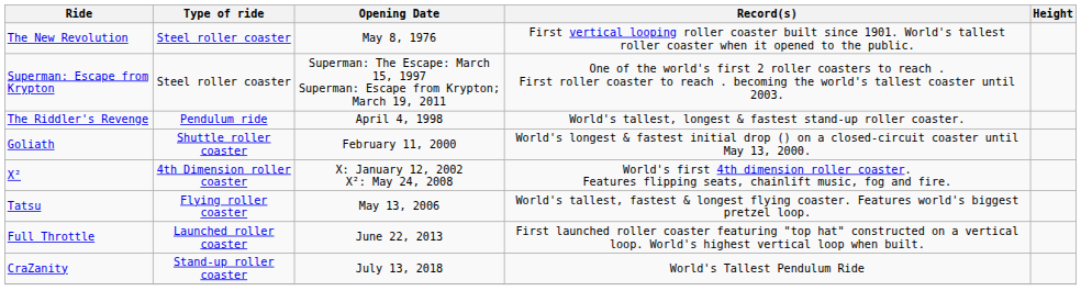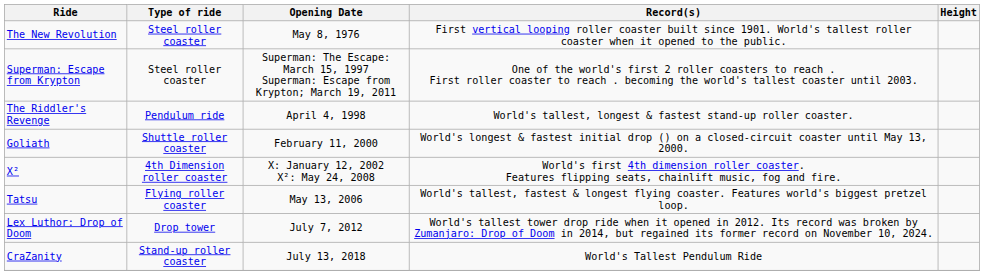 <table class="wikitable">
 <tr>
 <th align="left">Ride</th>
 <th align="left">Type of ride</th>
 <th align="left">Opening Date</th>
 <th style="text-align:center;">Record(s)</th>
 <th style="text-align:center;">Height</th>
 </tr>
 <tr>
 <td align="left"><a href='#'>The New Revolution</a></td>
 <td style="text-align:center;"><a href='#'>Steel roller coaster</a></td>
 <td style="text-align:center;">May 8, 1976</td>
 <td style="text-align:center;">First <a href='#'>vertical looping</a> roller coaster built since 1901.  World's tallest roller coaster when it opened to the public.</td>
 <td style="text-align:center;"></td>
 </tr>
 <tr>
 <td align="left"><a href='#'>Superman: Escape from Krypton</a></td>
 <td style="text-align:center;">Steel roller coaster</td>
 <td style="text-align:center;">Superman: The Escape: March 15, 1997<br>Superman: Escape from Krypton; March 19, 2011</td>
 <td style="text-align:center;">One of the world's first 2 roller coasters to reach .<br>First roller coaster to reach . becoming the world's tallest coaster until 2003.</td>
 <td style="text-align:center;"></td>
 </tr>
 <tr>
 <td align="left"><a href='#'>The Riddler's Revenge</a></td>
 <td style="text-align:center;"><a href='#'>Pendulum ride</a></td>
 <td style="text-align:center;">April 4, 1998</td>
 <td style="text-align:center;">World's tallest, longest & fastest stand-up roller coaster.</td>
 <td style="text-align:center;"></td>
 </tr>
 <tr>
 <td align="left"><a href='#'>Goliath</a></td>
 <td style="text-align:center;"><a href='#'>Shuttle roller coaster</a></td>
 <td style="text-align:center;">February 11, 2000</td>
 <td style="text-align:center;">World's longest & fastest initial drop () on a closed-circuit coaster until May 13, 2000.</td>
 <td style="text-align:center;"></td>
 </tr>
 <tr>
 <td align="left"><a href='#'>X²</a></td>
 <td style="text-align:center;"><a href='#'>4th Dimension roller coaster</a></td>
 <td style="text-align:center;">X: January 12, 2002<br>X²: May 24, 2008</td>
 <td style="text-align:center;">World's first <a href='#'>4th dimension roller coaster</a>.<br>Features flipping seats, chainlift music, fog and fire.</td>
 <td style="text-align:center;"></td>
 </tr>
 <tr>
 <td align="left"><a href='#'>Tatsu</a></td>
 <td style="text-align:center;"><a href='#'>Flying roller coaster</a></td>
 <td style="text-align:center;">May 13, 2006</td>
 <td style="text-align:center;">World's tallest, fastest & longest flying coaster. Features world's biggest pretzel loop.</td>
 <td style="text-align:center;"></td>
 </tr>
 <tr>
-<td align="left"><a href='#'>Full Throttle</a></td>
-<td style="text-align:center;"><a href='#'>Launched roller coaster</a></td>
-<td style="text-align:center;">June 22, 2013</td>
-<td style="text-align:center;">First launched roller coaster featuring "top hat" constructed on a vertical loop. World's highest vertical loop when built.</td>
+<td align="left"><a href='#'>Lex Luthor: Drop of Doom</a></td>
+<td style="text-align:center;"><a href='#'>Drop tower</a></td>
+<td style="text-align:center;">July 7, 2012</td>
+<td style="text-align:center;">World's tallest tower drop ride when it opened in 2012. Its record was broken by <a href='#'>Zumanjaro: Drop of Doom</a> in 2014, but regained its former record on November 10, 2024.</td>
 <td style="text-align:center;"></td>
 </tr>
 <tr>
 <td align="left"><a href='#'>CraZanity</a></td>
 <td style="text-align:center;"><a href='#'>Stand-up roller coaster</a></td>
 <td style="text-align:center;">July 13, 2018</td>
 <td style="text-align:center;">World's Tallest Pendulum Ride</td>
 <td style="text-align:center;"></td>
 </tr>
 <tr>
 </tr>
 </table>
